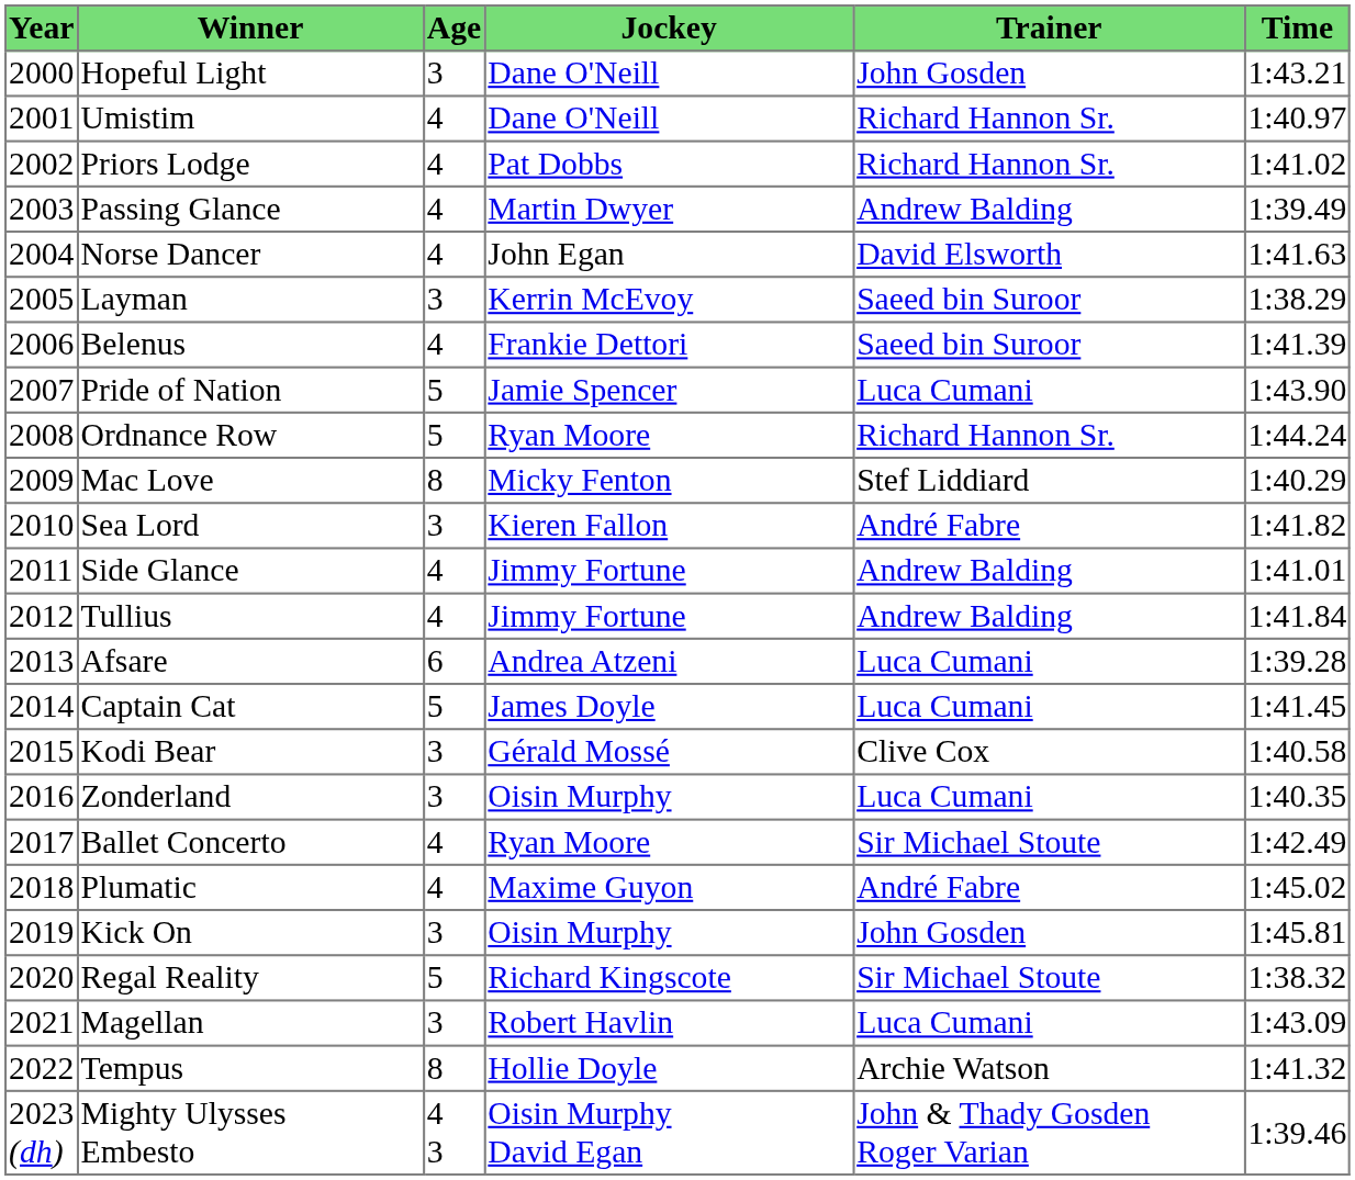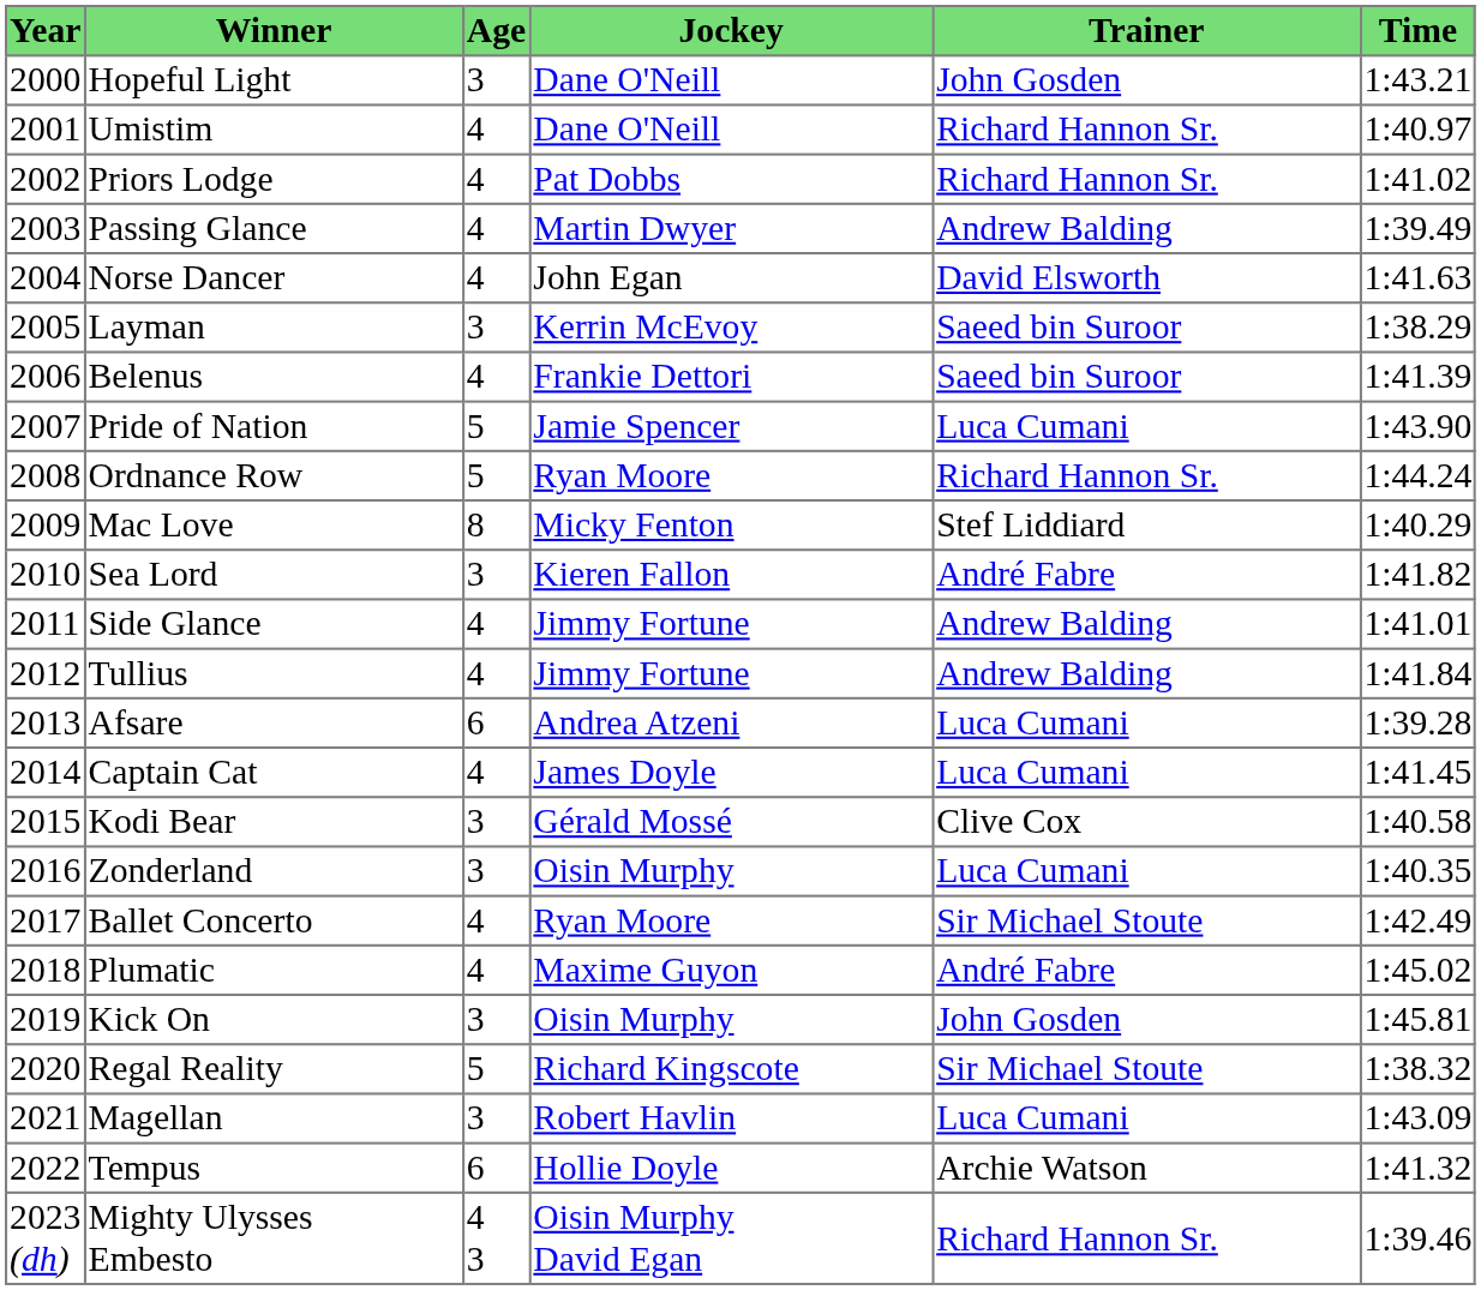 <table class = "sortable" | border="1" style="border-collapse: collapse; font-size:90%">
 <tr bgcolor="#77dd77" align="center">
 <th>Year</th>
 <th>Winner</th>
 <th>Age</th>
 <th>Jockey</th>
 <th>Trainer</th>
 <th>Time</th>
 </tr>
 <tr>
 <td>2000</td>
 <td width=150px>Hopeful Light</td>
 <td>3</td>
 <td width=160px><a href='#'>Dane O'Neill</a></td>
 <td width=170px><a href='#'>John Gosden</a></td>
 <td>1:43.21</td>
 </tr>
 <tr>
 <td>2001</td>
 <td>Umistim</td>
 <td>4</td>
 <td><a href='#'>Dane O'Neill</a></td>
 <td><a href='#'>Richard Hannon Sr.</a></td>
 <td>1:40.97</td>
 </tr>
 <tr>
 <td>2002</td>
 <td>Priors Lodge</td>
 <td>4</td>
 <td><a href='#'>Pat Dobbs</a></td>
 <td><a href='#'>Richard Hannon Sr.</a></td>
 <td>1:41.02</td>
 </tr>
 <tr>
 <td>2003</td>
 <td>Passing Glance</td>
 <td>4</td>
 <td><a href='#'>Martin Dwyer</a></td>
 <td><a href='#'>Andrew Balding</a></td>
 <td>1:39.49</td>
 </tr>
 <tr>
 <td>2004</td>
 <td>Norse Dancer</td>
 <td>4</td>
 <td>John Egan</td>
 <td><a href='#'>David Elsworth</a></td>
 <td>1:41.63</td>
 </tr>
 <tr>
 <td>2005</td>
 <td>Layman</td>
 <td>3</td>
 <td><a href='#'>Kerrin McEvoy</a></td>
 <td><a href='#'>Saeed bin Suroor</a></td>
 <td>1:38.29</td>
 </tr>
 <tr>
 <td>2006</td>
 <td>Belenus</td>
 <td>4</td>
 <td><a href='#'>Frankie Dettori</a></td>
 <td><a href='#'>Saeed bin Suroor</a></td>
 <td>1:41.39</td>
 </tr>
 <tr>
 <td>2007</td>
 <td>Pride of Nation</td>
 <td>5</td>
 <td><a href='#'>Jamie Spencer</a></td>
 <td><a href='#'>Luca Cumani</a></td>
 <td>1:43.90</td>
 </tr>
 <tr>
 <td>2008</td>
 <td>Ordnance Row</td>
 <td>5</td>
 <td><a href='#'>Ryan Moore</a></td>
 <td><a href='#'>Richard Hannon Sr.</a></td>
 <td>1:44.24</td>
 </tr>
 <tr>
 <td>2009</td>
 <td>Mac Love</td>
 <td>8</td>
 <td><a href='#'>Micky Fenton</a></td>
 <td>Stef Liddiard</td>
 <td>1:40.29</td>
 </tr>
 <tr>
 <td>2010</td>
 <td>Sea Lord</td>
 <td>3</td>
 <td><a href='#'>Kieren Fallon</a></td>
 <td><a href='#'>André Fabre</a></td>
 <td>1:41.82</td>
 </tr>
 <tr>
 <td>2011</td>
 <td>Side Glance</td>
 <td>4</td>
 <td><a href='#'>Jimmy Fortune</a></td>
 <td><a href='#'>Andrew Balding</a></td>
 <td>1:41.01</td>
 </tr>
 <tr>
 <td>2012</td>
 <td>Tullius</td>
 <td>4</td>
 <td><a href='#'>Jimmy Fortune</a></td>
 <td><a href='#'>Andrew Balding</a></td>
 <td>1:41.84</td>
 </tr>
 <tr>
 <td>2013</td>
 <td>Afsare</td>
 <td>6</td>
 <td><a href='#'>Andrea Atzeni</a></td>
 <td><a href='#'>Luca Cumani</a></td>
 <td>1:39.28</td>
 </tr>
 <tr>
 <td>2014</td>
 <td>Captain Cat</td>
-<td>5</td>
+<td>4</td>
 <td><a href='#'>James Doyle</a></td>
 <td><a href='#'>Luca Cumani</a></td>
 <td>1:41.45</td>
 </tr>
 <tr>
 <td>2015</td>
 <td>Kodi Bear</td>
 <td>3</td>
 <td><a href='#'>Gérald Mossé</a></td>
 <td>Clive Cox</td>
 <td>1:40.58</td>
 </tr>
 <tr>
 <td>2016</td>
 <td>Zonderland</td>
 <td>3</td>
 <td><a href='#'>Oisin Murphy</a></td>
 <td><a href='#'>Luca Cumani</a></td>
 <td>1:40.35</td>
 </tr>
 <tr>
 <td>2017</td>
 <td>Ballet Concerto</td>
 <td>4</td>
 <td><a href='#'>Ryan Moore</a></td>
 <td><a href='#'>Sir Michael Stoute</a></td>
 <td>1:42.49</td>
 </tr>
 <tr>
 <td>2018</td>
 <td>Plumatic</td>
 <td>4</td>
 <td><a href='#'>Maxime Guyon</a></td>
 <td><a href='#'>André Fabre</a></td>
 <td>1:45.02</td>
 </tr>
 <tr>
 <td>2019</td>
 <td>Kick On</td>
 <td>3</td>
 <td><a href='#'>Oisin Murphy</a></td>
 <td><a href='#'>John Gosden</a></td>
 <td>1:45.81</td>
 </tr>
 <tr>
 <td>2020</td>
 <td>Regal Reality</td>
 <td>5</td>
 <td><a href='#'>Richard Kingscote</a></td>
 <td><a href='#'>Sir Michael Stoute</a></td>
 <td>1:38.32</td>
 </tr>
 <tr>
 <td>2021</td>
 <td>Magellan</td>
 <td>3</td>
 <td><a href='#'>Robert Havlin</a></td>
 <td><a href='#'>Luca Cumani</a></td>
 <td>1:43.09</td>
 </tr>
 <tr>
 <td>2022</td>
 <td>Tempus</td>
-<td>8</td>
+<td>6</td>
 <td><a href='#'>Hollie Doyle</a></td>
 <td>Archie Watson</td>
 <td>1:41.32</td>
 </tr>
 <tr>
 <td>2023<br><em>(<a href='#'>dh</a>)</em></td>
 <td>Mighty Ulysses<br>Embesto</td>
 <td>4<br>3</td>
 <td><a href='#'>Oisin Murphy</a><br><a href='#'>David Egan</a></td>
-<td><a href='#'>John</a> & <a href='#'>Thady Gosden</a><br><a href='#'>Roger Varian</a></td>
+<td><a href='#'>Richard Hannon Sr.</a></td>
 <td>1:39.46</td>
 </tr>
 </table>
